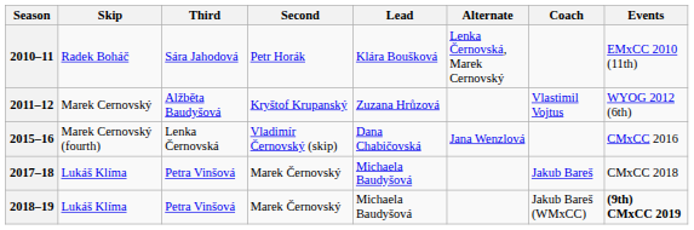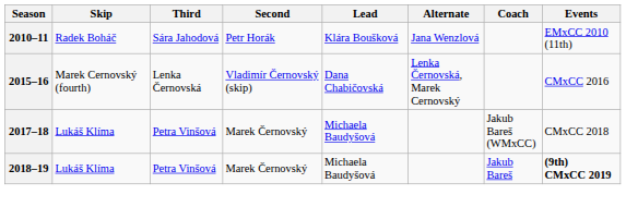 <table class="wikitable">
 <tr>
 <th scope="col" width=60>Season</th>
 <th scope="col">Skip</th>
 <th scope="col">Third</th>
 <th scope="col">Second</th>
 <th scope="col">Lead</th>
 <th scope="col">Alternate</th>
 <th scope="col">Coach</th>
 <th scope="col">Events</th>
 </tr>
 <tr>
 <th scope="row">2010–11</th>
 <td><a href='#'>Radek Boháč</a></td>
 <td><a href='#'>Sára Jahodová</a></td>
 <td><a href='#'>Petr Horák</a></td>
 <td><a href='#'>Klára Boušková</a></td>
-<td><a href='#'>Lenka Černovská</a>,<br>Marek Cernovský</td>
+<td><a href='#'>Jana Wenzlová</a></td>
 <td></td>
 <td><a href='#'>EMxCC 2010</a> (11th)</td>
-</tr>
-<tr>
-<th scope="row">2011–12</th>
-<td>Marek Cernovský</td>
-<td><a href='#'>Alžběta Baudyšová</a></td>
-<td><a href='#'>Kryštof Krupanský</a></td>
-<td><a href='#'>Zuzana Hrůzová</a></td>
-<td></td>
-<td><a href='#'>Vlastimil Vojtus</a></td>
-<td><a href='#'>WYOG 2012</a> (6th)</td>
 </tr>
 <tr>
 <th scope="row">2015–16</th>
 <td>Marek Cernovský (fourth)</td>
 <td>Lenka Černovská</td>
 <td><a href='#'>Vladimír Černovský</a> (skip)</td>
 <td><a href='#'>Dana Chabičovská</a></td>
-<td><a href='#'>Jana Wenzlová</a></td>
+<td><a href='#'>Lenka Černovská</a>,<br>Marek Cernovský</td>
 <td></td>
 <td><a href='#'>CMxCC</a> 2016 </td>
 </tr>
 <tr>
 <th scope="row">2017–18</th>
 <td><a href='#'>Lukáš Klíma</a></td>
 <td><a href='#'>Petra Vinšová</a></td>
 <td>Marek Černovský</td>
 <td><a href='#'>Michaela Baudyšová</a></td>
 <td></td>
-<td><a href='#'>Jakub Bareš</a></td>
+<td>Jakub Bareš<br>(WMxCC)</td>
 <td>CMxCC 2018 </td>
 </tr>
 <tr>
 <th scope="row">2018–19</th>
 <td><a href='#'>Lukáš Klíma</a></td>
 <td><a href='#'>Petra Vinšová</a></td>
 <td>Marek Černovský</td>
 <td>Michaela Baudyšová</td>
 <td></td>
-<td>Jakub Bareš<br>(WMxCC)</td>
+<td><a href='#'>Jakub Bareš</a></td>
 <td><strong> (9th)<br>CMxCC 2019 </strong></td>
 </tr>
 </table>
